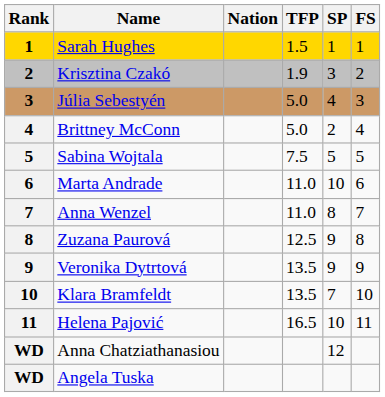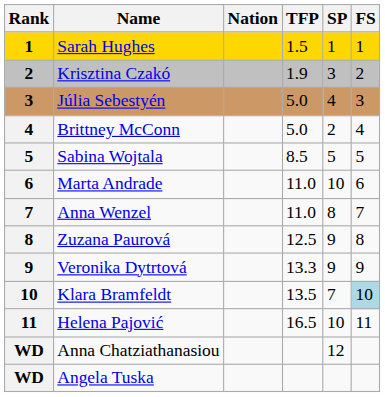 <table class="wikitable">
 <tr>
 <th>Rank</th>
 <th>Name</th>
 <th>Nation</th>
 <th>TFP</th>
 <th>SP</th>
 <th>FS</th>
 </tr>
 <tr bgcolor="gold">
 <td align="center"><strong>1</strong></td>
 <td><a href='#'>Sarah Hughes</a></td>
 <td></td>
 <td>1.5</td>
 <td>1</td>
 <td>1</td>
 </tr>
 <tr bgcolor="silver">
 <td align="center"><strong>2</strong></td>
 <td><a href='#'>Krisztina Czakó</a></td>
 <td></td>
 <td>1.9</td>
 <td>3</td>
 <td>2</td>
 </tr>
 <tr bgcolor="cc9966">
 <td align="center"><strong>3</strong></td>
 <td><a href='#'>Júlia Sebestyén</a></td>
 <td></td>
 <td>5.0</td>
 <td>4</td>
 <td>3</td>
 </tr>
 <tr>
 <th>4</th>
 <td><a href='#'>Brittney McConn</a></td>
 <td></td>
 <td>5.0</td>
 <td>2</td>
 <td>4</td>
 </tr>
 <tr>
 <th>5</th>
 <td><a href='#'>Sabina Wojtala</a></td>
 <td></td>
-<td>7.5</td>
+<td>8.5</td>
 <td>5</td>
 <td>5</td>
 </tr>
 <tr>
 <th>6</th>
 <td><a href='#'>Marta Andrade</a></td>
 <td></td>
 <td>11.0</td>
 <td>10</td>
 <td>6</td>
 </tr>
 <tr>
 <th>7</th>
 <td><a href='#'>Anna Wenzel</a></td>
 <td></td>
 <td>11.0</td>
 <td>8</td>
 <td>7</td>
 </tr>
 <tr>
 <th>8</th>
 <td><a href='#'>Zuzana Paurová</a></td>
 <td></td>
 <td>12.5</td>
 <td>9</td>
 <td>8</td>
 </tr>
 <tr>
 <th>9</th>
 <td><a href='#'>Veronika Dytrtová</a></td>
 <td></td>
-<td>13.5</td>
+<td>13.3</td>
 <td>9</td>
 <td>9</td>
 </tr>
 <tr>
 <th>10</th>
 <td><a href='#'>Klara Bramfeldt</a></td>
 <td></td>
 <td>13.5</td>
 <td>7</td>
-<td>10</td>
+<td style="background: lightblue;">10</td>
 </tr>
 <tr>
 <th>11</th>
 <td><a href='#'>Helena Pajović</a></td>
 <td></td>
 <td>16.5</td>
 <td>10</td>
 <td>11</td>
 </tr>
 <tr>
 <th>WD</th>
 <td>Anna Chatziathanasiou</td>
 <td></td>
 <td></td>
 <td>12</td>
 <td></td>
 </tr>
 <tr>
 <th>WD</th>
 <td><a href='#'>Angela Tuska</a></td>
 <td></td>
 <td></td>
 <td></td>
 <td></td>
 </tr>
 </table>
